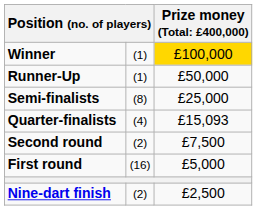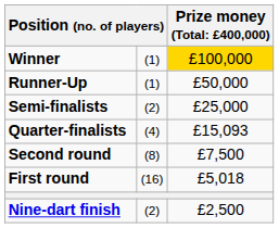 <table class="wikitable">
 <tr>
 <th colspan=2>Position <small>(no. of players)</small></th>
 <th>Prize money<br><small>(Total: £400,000)</small></th>
 </tr>
 <tr>
 <td><strong>Winner</strong></td>
 <td align=center><small>(1)</small></td>
 <td align=center style="background: gold;">£100,000</td>
 </tr>
 <tr>
 <td><strong>Runner-Up</strong></td>
 <td align=center><small>(1)</small></td>
 <td align=center>£50,000</td>
 </tr>
 <tr>
 <td><strong>Semi-finalists</strong></td>
-<td align=center><small>(8)</small></td>
+<td align=center><small>(2)</small></td>
 <td align=center>£25,000</td>
 </tr>
 <tr>
 <td><strong>Quarter-finalists</strong></td>
 <td align=center><small>(4)</small></td>
 <td align=center>£15,093</td>
 </tr>
 <tr>
 <td><strong>Second round</strong></td>
-<td align=center><small>(2)</small></td>
+<td align=center><small>(8)</small></td>
 <td align=center>£7,500</td>
 </tr>
 <tr>
 <td><strong>First round</strong></td>
 <td align=center><small>(16)</small></td>
-<td align=center>£5,000</td>
+<td align=center>£5,018</td>
 </tr>
 <tr>
 <th colspan=3></th>
 </tr>
 <tr>
 <td><strong><a href='#'>Nine-dart finish</a></strong></td>
 <td align=center><small>(2)</small></td>
 <td align=center>£2,500</td>
 </tr>
 </table>
